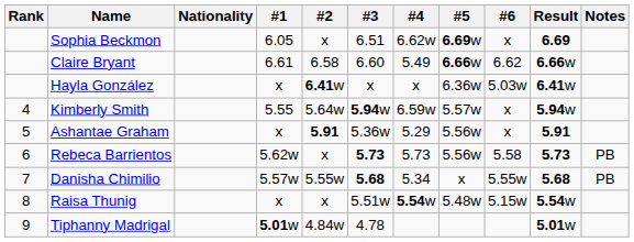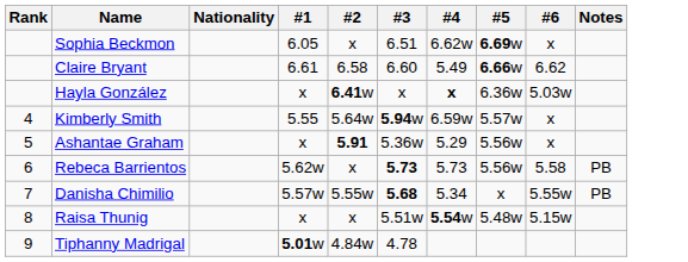 <table class="wikitable sortable" style="text-align:center">
 <tr>
 <th>Rank</th>
 <th>Name</th>
 <th>Nationality</th>
 <th>#1</th>
 <th>#2</th>
 <th>#3</th>
 <th>#4</th>
 <th>#5</th>
 <th>#6</th>
-<th>Result</th>
 <th>Notes</th>
 </tr>
 <tr>
 <td></td>
 <td align=left><a href='#'>Sophia Beckmon</a></td>
 <td align=left></td>
 <td>6.05</td>
 <td>x</td>
 <td>6.51</td>
 <td>6.62w</td>
 <td><strong>6.69</strong>w</td>
 <td>x</td>
-<td><strong>6.69</strong></td>
 <td></td>
 </tr>
 <tr>
 <td></td>
 <td align=left><a href='#'>Claire Bryant</a></td>
 <td align=left></td>
 <td>6.61</td>
 <td>6.58</td>
 <td>6.60</td>
 <td>5.49</td>
 <td><strong>6.66</strong>w</td>
 <td>6.62</td>
-<td><strong>6.66</strong>w</td>
 <td></td>
 </tr>
 <tr>
 <td></td>
 <td align=left><a href='#'>Hayla González</a></td>
 <td align=left></td>
 <td>x</td>
 <td><strong>6.41</strong>w</td>
 <td>x</td>
-<td>x</td>
+<td><strong>x</strong></td>
 <td>6.36w</td>
 <td>5.03w</td>
-<td><strong>6.41</strong>w</td>
 <td></td>
 </tr>
 <tr>
 <td>4</td>
 <td align=left><a href='#'>Kimberly Smith</a></td>
 <td align=left></td>
 <td>5.55</td>
 <td>5.64w</td>
 <td><strong>5.94</strong>w</td>
 <td>6.59w</td>
 <td>5.57w</td>
 <td>x</td>
-<td><strong>5.94</strong>w</td>
 <td></td>
 </tr>
 <tr>
 <td>5</td>
 <td align=left><a href='#'>Ashantae Graham</a></td>
 <td align=left></td>
 <td>x</td>
 <td><strong>5.91</strong></td>
 <td>5.36w</td>
 <td>5.29</td>
 <td>5.56w</td>
 <td>x</td>
-<td><strong>5.91</strong></td>
 <td></td>
 </tr>
 <tr>
 <td>6</td>
 <td align=left><a href='#'>Rebeca Barrientos</a></td>
 <td align=left></td>
 <td>5.62w</td>
 <td>x</td>
 <td><strong>5.73</strong></td>
 <td>5.73</td>
 <td>5.56w</td>
 <td>5.58</td>
-<td><strong>5.73</strong></td>
 <td>PB</td>
 </tr>
 <tr>
 <td>7</td>
 <td align=left><a href='#'>Danisha Chimilio</a></td>
 <td align=left></td>
 <td>5.57w</td>
 <td>5.55w</td>
 <td><strong>5.68</strong></td>
 <td>5.34</td>
 <td>x</td>
 <td>5.55w</td>
-<td><strong>5.68</strong></td>
 <td>PB</td>
 </tr>
 <tr>
 <td>8</td>
 <td align=left><a href='#'>Raisa Thunig</a></td>
 <td align=left></td>
 <td>x</td>
 <td>x</td>
 <td>5.51w</td>
 <td><strong>5.54</strong>w</td>
 <td>5.48w</td>
 <td>5.15w</td>
-<td><strong>5.54</strong>w</td>
 <td></td>
 </tr>
 <tr>
 <td>9</td>
 <td align=left><a href='#'>Tiphanny Madrigal</a></td>
 <td align=left></td>
 <td><strong>5.01</strong>w</td>
 <td>4.84w</td>
 <td>4.78</td>
 <td></td>
 <td></td>
 <td></td>
-<td><strong>5.01</strong>w</td>
 <td></td>
 </tr>
 </table>
